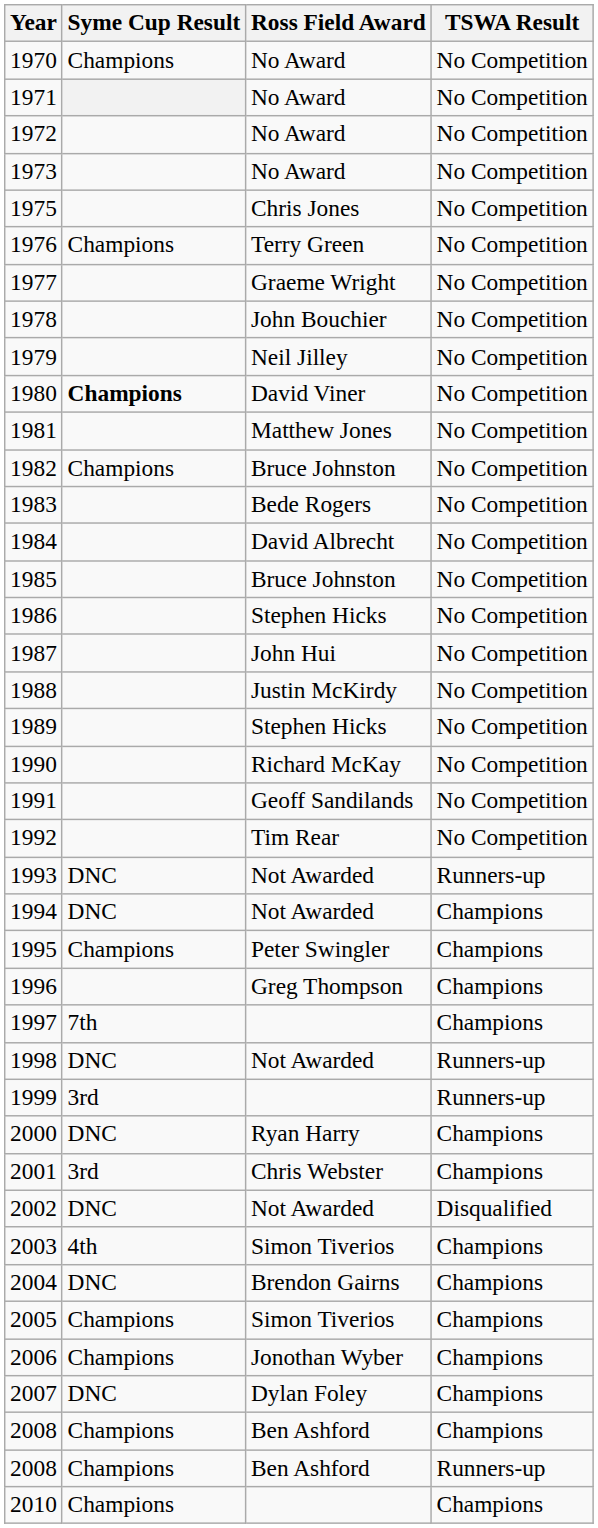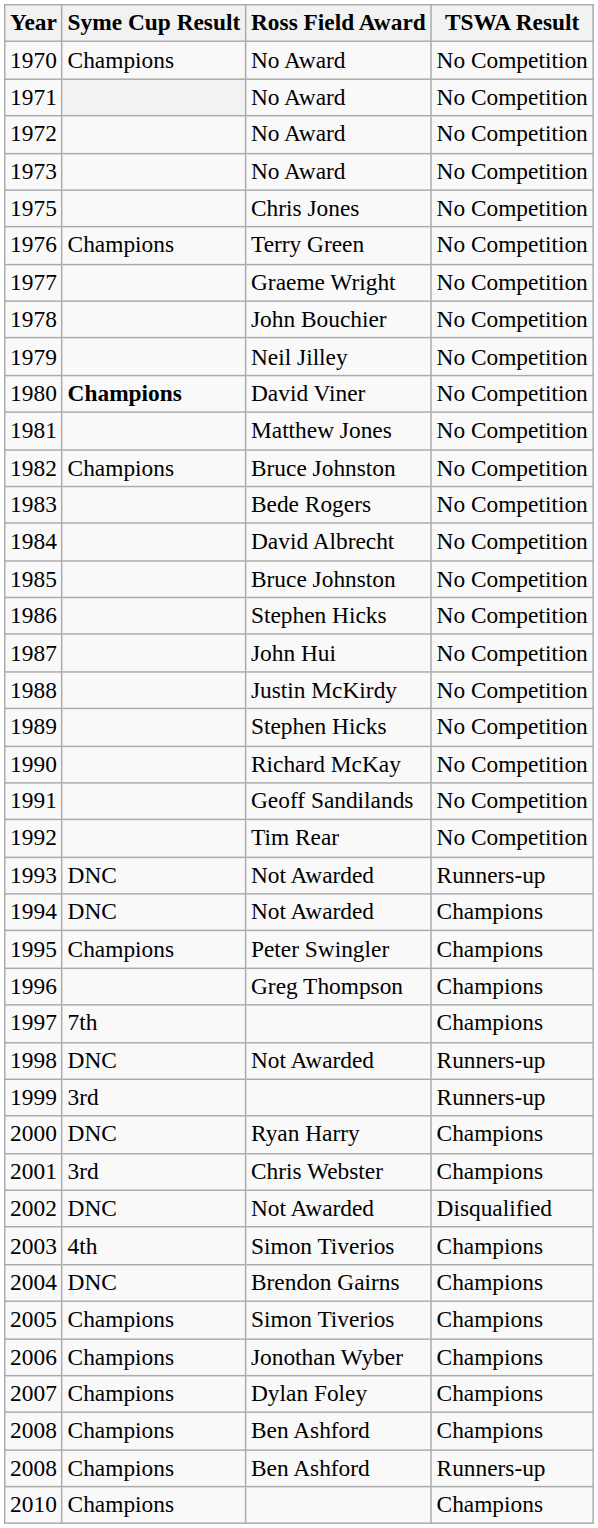 <table class="wikitable">
 <tr align = center>
 <th>Year</th>
 <th>Syme Cup Result</th>
 <th>Ross Field Award</th>
 <th>TSWA Result</th>
 </tr>
 <tr>
 <td>1970</td>
 <td>Champions</td>
 <td>No Award</td>
 <td>No Competition</td>
 </tr>
 <tr>
 <td>1971</td>
 <th></th>
 <td>No Award</td>
 <td>No Competition</td>
 </tr>
 <tr>
 <td>1972</td>
 <td></td>
 <td>No Award</td>
 <td>No Competition</td>
 </tr>
 <tr>
 <td>1973</td>
 <td></td>
 <td>No Award</td>
 <td>No Competition</td>
 </tr>
 <tr>
 <td>1975</td>
 <td></td>
 <td>Chris Jones</td>
 <td>No Competition</td>
 </tr>
 <tr>
 <td>1976</td>
 <td>Champions</td>
 <td>Terry Green</td>
 <td>No Competition</td>
 </tr>
 <tr>
 <td>1977</td>
 <td></td>
 <td>Graeme Wright</td>
 <td>No Competition</td>
 </tr>
 <tr>
 <td>1978</td>
 <td></td>
 <td>John Bouchier</td>
 <td>No Competition</td>
 </tr>
 <tr>
 <td>1979</td>
 <td></td>
 <td>Neil Jilley</td>
 <td>No Competition</td>
 </tr>
 <tr>
 <td>1980</td>
 <td><strong>Champions</strong></td>
 <td>David Viner</td>
 <td>No Competition</td>
 </tr>
 <tr>
 <td>1981</td>
 <td></td>
 <td>Matthew Jones</td>
 <td>No Competition</td>
 </tr>
 <tr>
 <td>1982</td>
 <td>Champions</td>
 <td>Bruce Johnston</td>
 <td>No Competition</td>
 </tr>
 <tr>
 <td>1983</td>
 <td></td>
 <td>Bede Rogers</td>
 <td>No Competition</td>
 </tr>
 <tr>
 <td>1984</td>
 <td></td>
 <td>David Albrecht</td>
 <td>No Competition</td>
 </tr>
 <tr>
 <td>1985</td>
 <td></td>
 <td>Bruce Johnston</td>
 <td>No Competition</td>
 </tr>
 <tr>
 <td>1986</td>
 <td></td>
 <td>Stephen Hicks</td>
 <td>No Competition</td>
 </tr>
 <tr>
 <td>1987</td>
 <td></td>
 <td>John Hui</td>
 <td>No Competition</td>
 </tr>
 <tr>
 <td>1988</td>
 <td></td>
 <td>Justin McKirdy</td>
 <td>No Competition</td>
 </tr>
 <tr>
 <td>1989</td>
 <td></td>
 <td>Stephen Hicks</td>
 <td>No Competition</td>
 </tr>
 <tr>
 <td>1990</td>
 <td></td>
 <td>Richard McKay</td>
 <td>No Competition</td>
 </tr>
 <tr>
 <td>1991</td>
 <td></td>
 <td>Geoff Sandilands</td>
 <td>No Competition</td>
 </tr>
 <tr>
 <td>1992</td>
 <td></td>
 <td>Tim Rear</td>
 <td>No Competition</td>
 </tr>
 <tr>
 <td>1993</td>
 <td>DNC</td>
 <td>Not Awarded</td>
 <td>Runners-up</td>
 </tr>
 <tr>
 <td>1994</td>
 <td>DNC</td>
 <td>Not Awarded</td>
 <td>Champions</td>
 </tr>
 <tr>
 <td>1995</td>
 <td>Champions</td>
 <td>Peter Swingler</td>
 <td>Champions</td>
 </tr>
 <tr>
 <td>1996</td>
 <td></td>
 <td>Greg Thompson</td>
 <td>Champions</td>
 </tr>
 <tr>
 <td>1997</td>
 <td>7th</td>
 <td></td>
 <td>Champions</td>
 </tr>
 <tr>
 <td>1998</td>
 <td>DNC</td>
 <td>Not Awarded</td>
 <td>Runners-up</td>
 </tr>
 <tr>
 <td>1999</td>
 <td>3rd</td>
 <td></td>
 <td>Runners-up</td>
 </tr>
 <tr>
 <td>2000</td>
 <td>DNC</td>
 <td>Ryan Harry</td>
 <td>Champions</td>
 </tr>
 <tr>
 <td>2001</td>
 <td>3rd</td>
 <td>Chris Webster</td>
 <td>Champions</td>
 </tr>
 <tr>
 <td>2002</td>
 <td>DNC</td>
 <td>Not Awarded</td>
 <td>Disqualified</td>
 </tr>
 <tr>
 <td>2003</td>
 <td>4th</td>
 <td>Simon Tiverios</td>
 <td>Champions</td>
 </tr>
 <tr>
 <td>2004</td>
 <td>DNC</td>
 <td>Brendon Gairns</td>
 <td>Champions</td>
 </tr>
 <tr>
 <td>2005</td>
 <td>Champions</td>
 <td>Simon Tiverios</td>
 <td>Champions</td>
 </tr>
 <tr>
 <td>2006</td>
 <td>Champions</td>
 <td>Jonothan Wyber</td>
 <td>Champions</td>
 </tr>
 <tr>
 <td>2007</td>
-<td>DNC</td>
+<td>Champions</td>
 <td>Dylan Foley</td>
 <td>Champions</td>
 </tr>
 <tr>
 <td>2008</td>
 <td>Champions</td>
 <td>Ben Ashford</td>
 <td>Champions</td>
 </tr>
 <tr>
 <td>2008</td>
 <td>Champions</td>
 <td>Ben Ashford</td>
 <td>Runners-up</td>
 </tr>
 <tr>
 <td>2010</td>
 <td>Champions</td>
 <td></td>
 <td>Champions</td>
 </tr>
 </table>
